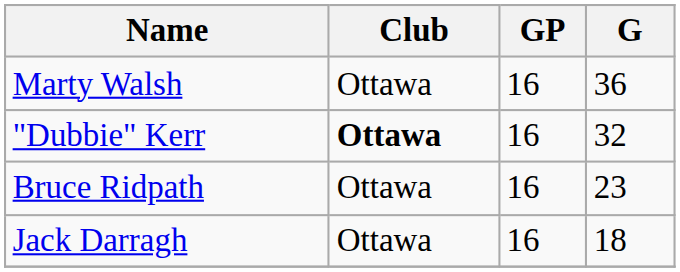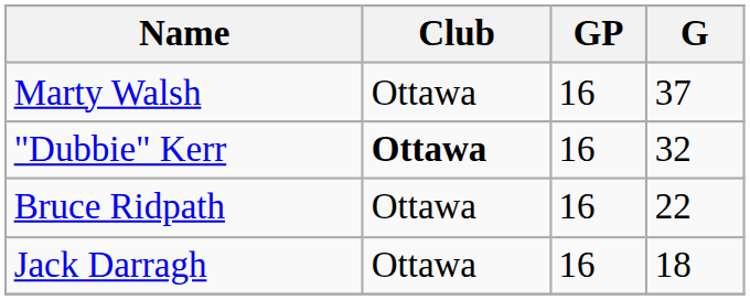 <table class="wikitable">
 <tr>
 <th width=150>Name</th>
 <th width=75>Club</th>
 <th width=35>GP</th>
 <th width=35>G</th>
 </tr>
 <tr>
 <td><a href='#'>Marty Walsh</a></td>
 <td>Ottawa</td>
 <td>16</td>
-<td>36</td>
+<td>37</td>
 </tr>
 <tr>
 <td><a href='#'>"Dubbie" Kerr</a></td>
 <td><strong>Ottawa</strong></td>
 <td>16</td>
 <td>32</td>
 </tr>
 <tr>
 <td><a href='#'>Bruce Ridpath</a></td>
 <td>Ottawa</td>
 <td>16</td>
-<td>23</td>
+<td>22</td>
 </tr>
 <tr>
 <td><a href='#'>Jack Darragh</a></td>
 <td>Ottawa</td>
 <td>16</td>
 <td>18</td>
 </tr>
 <tr>
 </tr>
 </table>
